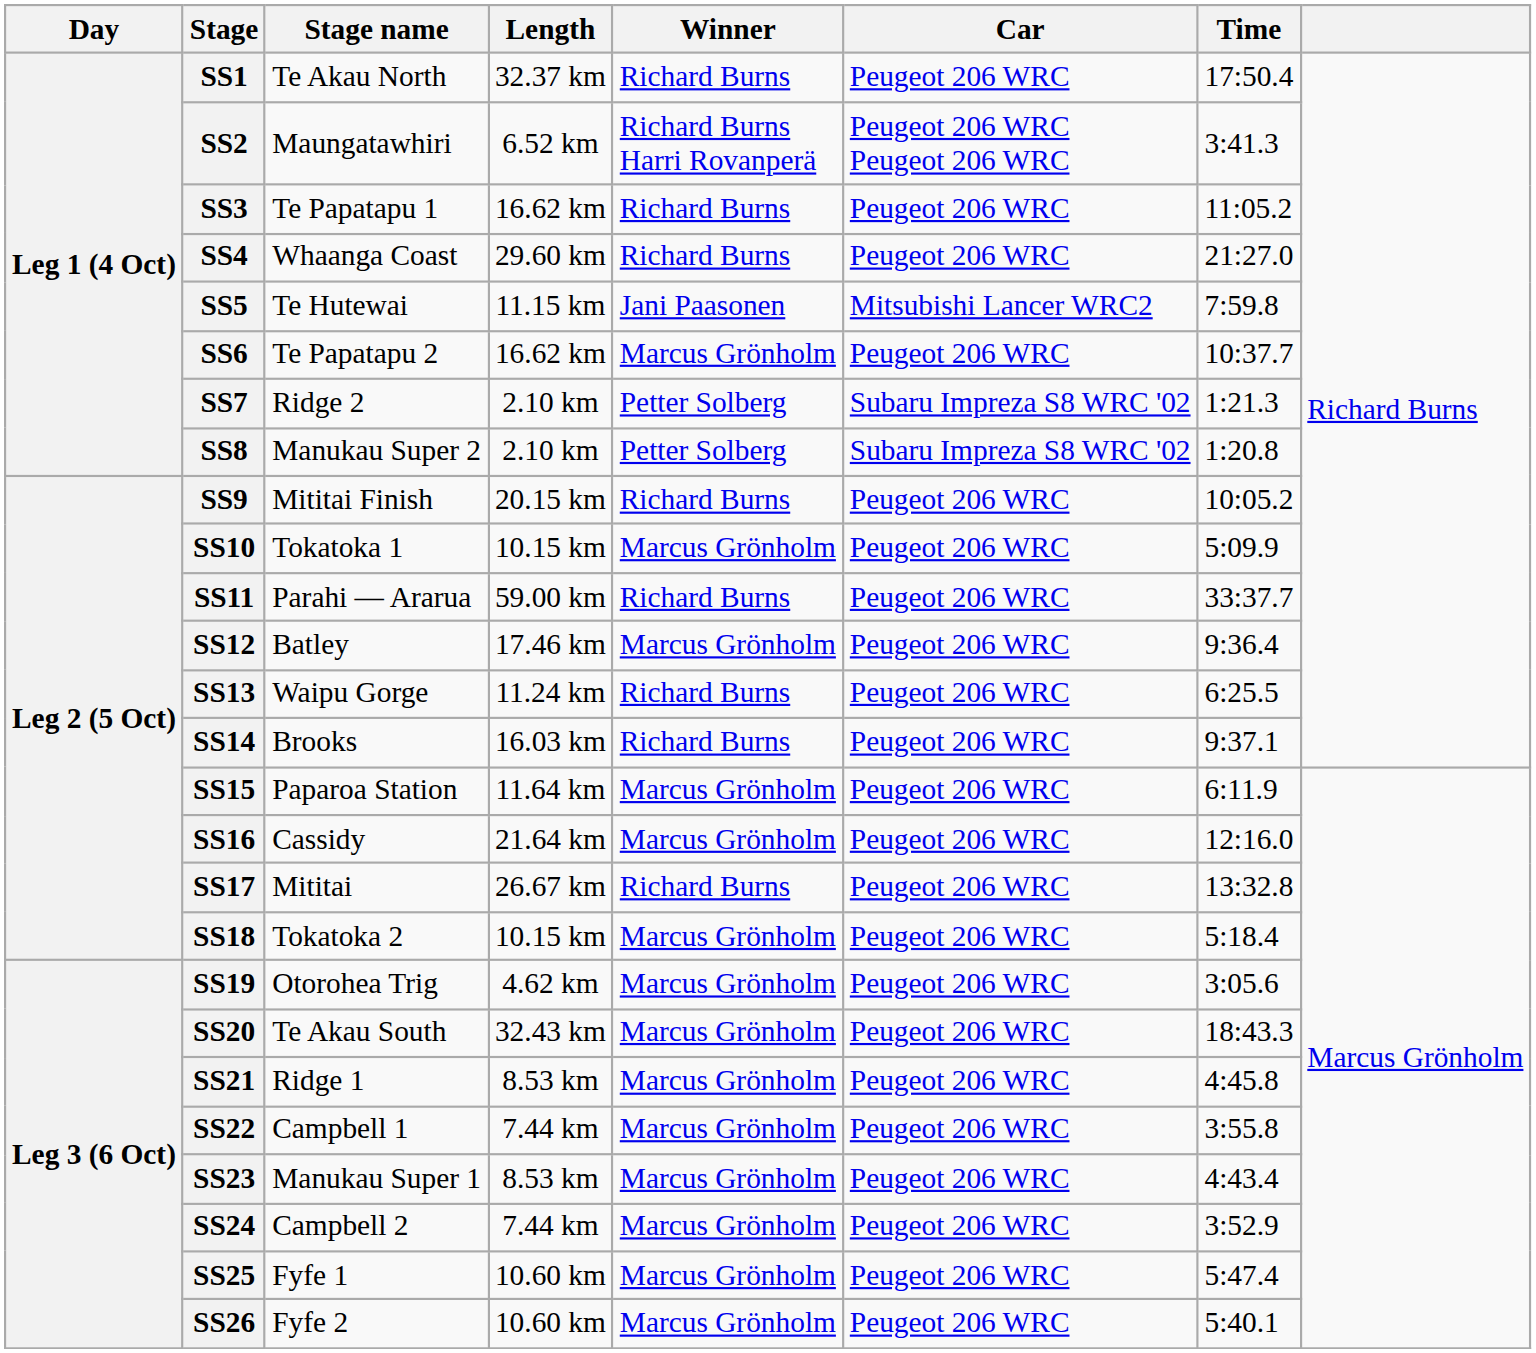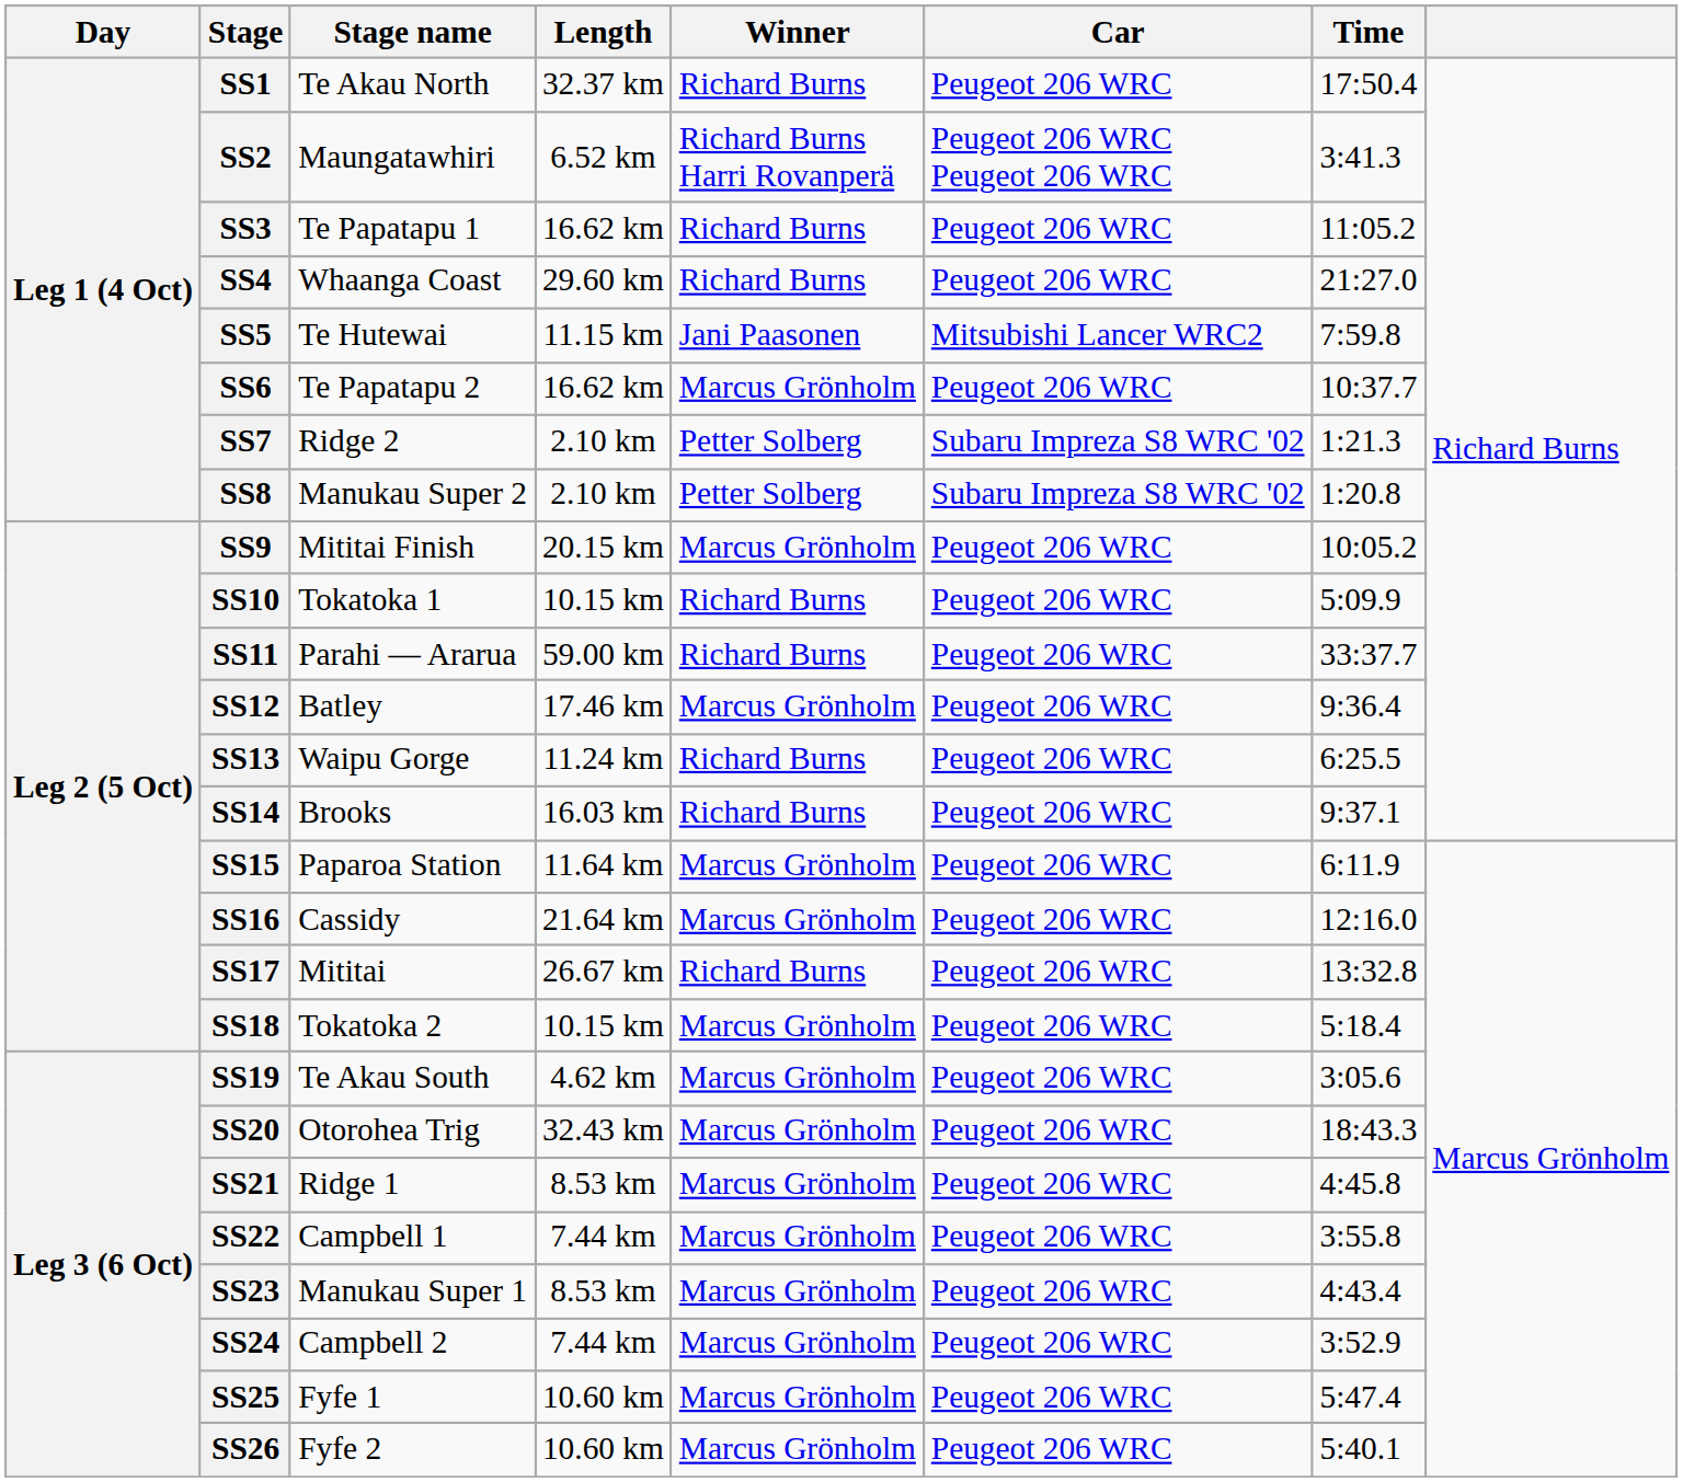 <table class="wikitable" style="font-size: 85%;">
 <tr>
 <th>Day</th>
 <th>Stage</th>
 <th>Stage name</th>
 <th>Length</th>
 <th>Winner</th>
 <th>Car</th>
 <th>Time</th>
 <th></th>
 </tr>
 <tr>
 <th rowspan="8">Leg 1 (4 Oct)</th>
 <th>SS1</th>
 <td>Te Akau North</td>
 <td align="center">32.37 km</td>
 <td> <a href='#'>Richard Burns</a></td>
 <td><a href='#'>Peugeot 206 WRC</a></td>
 <td>17:50.4</td>
 <td rowspan="14"> <a href='#'>Richard Burns</a></td>
 </tr>
 <tr>
 <th>SS2</th>
 <td>Maungatawhiri</td>
 <td align="center">6.52 km</td>
 <td> <a href='#'>Richard Burns</a><br> <a href='#'>Harri Rovanperä</a></td>
 <td><a href='#'>Peugeot 206 WRC</a><br><a href='#'>Peugeot 206 WRC</a></td>
 <td>3:41.3</td>
 </tr>
 <tr>
 <th>SS3</th>
 <td>Te Papatapu 1</td>
 <td align="center">16.62 km</td>
 <td> <a href='#'>Richard Burns</a></td>
 <td><a href='#'>Peugeot 206 WRC</a></td>
 <td>11:05.2</td>
 </tr>
 <tr>
 <th>SS4</th>
 <td>Whaanga Coast</td>
 <td align="center">29.60 km</td>
 <td> <a href='#'>Richard Burns</a></td>
 <td><a href='#'>Peugeot 206 WRC</a></td>
 <td>21:27.0</td>
 </tr>
 <tr>
 <th>SS5</th>
 <td>Te Hutewai</td>
 <td align="center">11.15 km</td>
 <td> <a href='#'>Jani Paasonen</a></td>
 <td><a href='#'>Mitsubishi Lancer WRC2</a></td>
 <td>7:59.8</td>
 </tr>
 <tr>
 <th>SS6</th>
 <td>Te Papatapu 2</td>
 <td align="center">16.62 km</td>
 <td> <a href='#'>Marcus Grönholm</a></td>
 <td><a href='#'>Peugeot 206 WRC</a></td>
 <td>10:37.7</td>
 </tr>
 <tr>
 <th>SS7</th>
 <td>Ridge 2</td>
 <td align="center">2.10 km</td>
 <td> <a href='#'>Petter Solberg</a></td>
 <td><a href='#'>Subaru Impreza S8 WRC '02</a></td>
 <td>1:21.3</td>
 </tr>
 <tr>
 <th>SS8</th>
 <td>Manukau Super 2</td>
 <td align="center">2.10 km</td>
 <td> <a href='#'>Petter Solberg</a></td>
 <td><a href='#'>Subaru Impreza S8 WRC '02</a></td>
 <td>1:20.8</td>
 </tr>
 <tr>
 <th rowspan="10">Leg 2 (5 Oct)</th>
 <th>SS9</th>
 <td>Mititai Finish</td>
 <td align="center">20.15 km</td>
-<td> <a href='#'>Richard Burns</a></td>
+<td> <a href='#'>Marcus Grönholm</a></td>
 <td><a href='#'>Peugeot 206 WRC</a></td>
 <td>10:05.2</td>
 </tr>
 <tr>
 <th>SS10</th>
 <td>Tokatoka 1</td>
 <td align="center">10.15 km</td>
-<td> <a href='#'>Marcus Grönholm</a></td>
+<td> <a href='#'>Richard Burns</a></td>
 <td><a href='#'>Peugeot 206 WRC</a></td>
 <td>5:09.9</td>
 </tr>
 <tr>
 <th>SS11</th>
 <td>Parahi — Ararua</td>
 <td align="center">59.00 km</td>
 <td> <a href='#'>Richard Burns</a></td>
 <td><a href='#'>Peugeot 206 WRC</a></td>
 <td>33:37.7</td>
 </tr>
 <tr>
 <th>SS12</th>
 <td>Batley</td>
 <td align="center">17.46 km</td>
 <td> <a href='#'>Marcus Grönholm</a></td>
 <td><a href='#'>Peugeot 206 WRC</a></td>
 <td>9:36.4</td>
 </tr>
 <tr>
 <th>SS13</th>
 <td>Waipu Gorge</td>
 <td align="center">11.24 km</td>
 <td> <a href='#'>Richard Burns</a></td>
 <td><a href='#'>Peugeot 206 WRC</a></td>
 <td>6:25.5</td>
 </tr>
 <tr>
 <th>SS14</th>
 <td>Brooks</td>
 <td align="center">16.03 km</td>
 <td> <a href='#'>Richard Burns</a></td>
 <td><a href='#'>Peugeot 206 WRC</a></td>
 <td>9:37.1</td>
 </tr>
 <tr>
 <th>SS15</th>
 <td>Paparoa Station</td>
 <td align="center">11.64 km</td>
 <td> <a href='#'>Marcus Grönholm</a></td>
 <td><a href='#'>Peugeot 206 WRC</a></td>
 <td>6:11.9</td>
 <td rowspan="12"> <a href='#'>Marcus Grönholm</a></td>
 </tr>
 <tr>
 <th>SS16</th>
 <td>Cassidy</td>
 <td align="center">21.64 km</td>
 <td> <a href='#'>Marcus Grönholm</a></td>
 <td><a href='#'>Peugeot 206 WRC</a></td>
 <td>12:16.0</td>
 </tr>
 <tr>
 <th>SS17</th>
 <td>Mititai</td>
 <td align="center">26.67 km</td>
 <td> <a href='#'>Richard Burns</a></td>
 <td><a href='#'>Peugeot 206 WRC</a></td>
 <td>13:32.8</td>
 </tr>
 <tr>
 <th>SS18</th>
 <td>Tokatoka 2</td>
 <td align="center">10.15 km</td>
 <td> <a href='#'>Marcus Grönholm</a></td>
 <td><a href='#'>Peugeot 206 WRC</a></td>
 <td>5:18.4</td>
 </tr>
 <tr>
 <th rowspan="8">Leg 3 (6 Oct)</th>
 <th>SS19</th>
-<td>Otorohea Trig</td>
+<td>Te Akau South</td>
 <td align="center">4.62 km</td>
 <td> <a href='#'>Marcus Grönholm</a></td>
 <td><a href='#'>Peugeot 206 WRC</a></td>
 <td>3:05.6</td>
 </tr>
 <tr>
 <th>SS20</th>
-<td>Te Akau South</td>
+<td>Otorohea Trig</td>
 <td align="center">32.43 km</td>
 <td> <a href='#'>Marcus Grönholm</a></td>
 <td><a href='#'>Peugeot 206 WRC</a></td>
 <td>18:43.3</td>
 </tr>
 <tr>
 <th>SS21</th>
 <td>Ridge 1</td>
 <td align="center">8.53 km</td>
 <td> <a href='#'>Marcus Grönholm</a></td>
 <td><a href='#'>Peugeot 206 WRC</a></td>
 <td>4:45.8</td>
 </tr>
 <tr>
 <th>SS22</th>
 <td>Campbell 1</td>
 <td align="center">7.44 km</td>
 <td> <a href='#'>Marcus Grönholm</a></td>
 <td><a href='#'>Peugeot 206 WRC</a></td>
 <td>3:55.8</td>
 </tr>
 <tr>
 <th>SS23</th>
 <td>Manukau Super 1</td>
 <td align="center">8.53 km</td>
 <td> <a href='#'>Marcus Grönholm</a></td>
 <td><a href='#'>Peugeot 206 WRC</a></td>
 <td>4:43.4</td>
 </tr>
 <tr>
 <th>SS24</th>
 <td>Campbell 2</td>
 <td align="center">7.44 km</td>
 <td> <a href='#'>Marcus Grönholm</a></td>
 <td><a href='#'>Peugeot 206 WRC</a></td>
 <td>3:52.9</td>
 </tr>
 <tr>
 <th>SS25</th>
 <td>Fyfe 1</td>
 <td align="center">10.60 km</td>
 <td> <a href='#'>Marcus Grönholm</a></td>
 <td><a href='#'>Peugeot 206 WRC</a></td>
 <td>5:47.4</td>
 </tr>
 <tr>
 <th>SS26</th>
 <td>Fyfe 2</td>
 <td align="center">10.60 km</td>
 <td> <a href='#'>Marcus Grönholm</a></td>
 <td><a href='#'>Peugeot 206 WRC</a></td>
 <td>5:40.1</td>
 </tr>
 <tr>
 </tr>
 </table>
